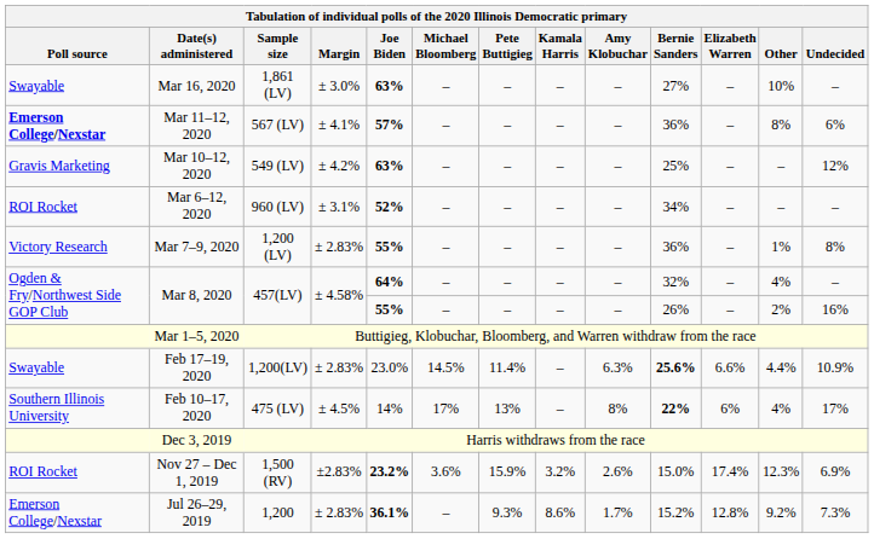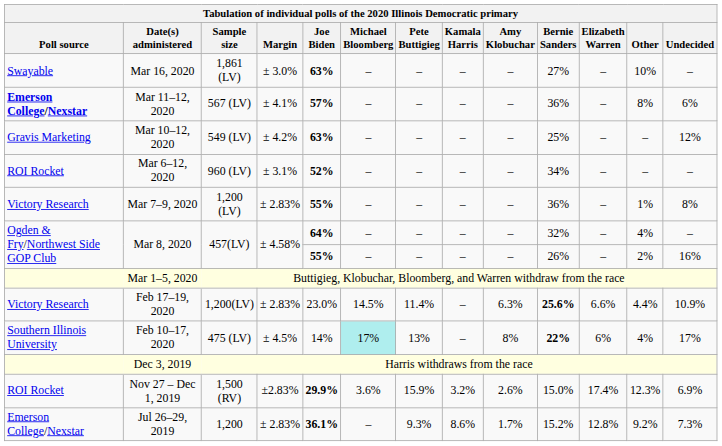 <table class="wikitable mw-collapsible mw-collapsed" style="font-size:90%;text-align:center;">
 <tr style="vertical-align:bottom; font-size:90%;">
 <th colspan="17">Tabulation of individual polls of the 2020 Illinois Democratic primary</th>
 </tr>
 <tr valign=bottom style="font-size:90%;">
 <th>Poll source</th>
 <th>Date(s)<br>administered</th>
 <th>Sample<br>size</th>
 <th>Margin<br></th>
 <th>Joe<br>Biden</th>
 <th>Michael<br>Bloomberg</th>
 <th>Pete<br>Buttigieg</th>
 <th>Kamala<br>Harris</th>
 <th>Amy<br>Klobuchar</th>
 <th>Bernie<br>Sanders</th>
 <th>Elizabeth<br>Warren</th>
 <th>Other</th>
 <th>Undecided</th>
 </tr>
 <tr>
 <td style="text-align:left;"><a href='#'>Swayable</a></td>
 <td>Mar 16, 2020</td>
 <td>1,861 (LV)</td>
 <td>± 3.0%</td>
 <td><strong>63%</strong></td>
 <td>–</td>
 <td>–</td>
 <td>–</td>
 <td>–</td>
 <td>27%</td>
 <td>–</td>
 <td>10%</td>
 <td>–</td>
 </tr>
 <tr>
 <td style="text-align:left;"><strong><a href='#'>Emerson College</a>/<a href='#'>Nexstar</a></strong></td>
 <td>Mar 11–12, 2020</td>
 <td>567 (LV)</td>
 <td>± 4.1%</td>
 <td><strong>57%</strong></td>
 <td>–</td>
 <td>–</td>
 <td>–</td>
 <td>–</td>
 <td>36%</td>
 <td>–</td>
 <td>8%</td>
 <td>6%</td>
 </tr>
 <tr>
 <td style="text-align:left;"><a href='#'>Gravis Marketing</a></td>
 <td>Mar 10–12, 2020</td>
 <td>549 (LV)</td>
 <td>± 4.2%</td>
 <td><strong>63%</strong></td>
 <td>–</td>
 <td>–</td>
 <td>–</td>
 <td>–</td>
 <td>25%</td>
 <td>–</td>
 <td>–</td>
 <td>12%</td>
 </tr>
 <tr>
 <td style="text-align:left;"><a href='#'>ROI Rocket</a></td>
 <td>Mar 6–12, 2020</td>
 <td>960 (LV)</td>
 <td>± 3.1%</td>
 <td><strong>52%</strong></td>
 <td>–</td>
 <td>–</td>
 <td>–</td>
 <td>–</td>
 <td>34%</td>
 <td>–</td>
 <td>–</td>
 <td>–</td>
 </tr>
 <tr>
 <td style="text-align:left;"><a href='#'>Victory Research</a></td>
 <td>Mar 7–9, 2020</td>
 <td>1,200 (LV)</td>
 <td>± 2.83%</td>
 <td><strong>55%</strong></td>
 <td>–</td>
 <td>–</td>
 <td>–</td>
 <td>–</td>
 <td>36%</td>
 <td>–</td>
 <td>1%</td>
 <td>8%</td>
 </tr>
 <tr>
 <td rowspan=2 style="text-align:left;"><a href='#'>Ogden & Fry</a>/<a href='#'>Northwest Side GOP Club</a></td>
 <td rowspan=2>Mar 8, 2020</td>
 <td rowspan=2>457(LV)</td>
 <td rowspan=2>± 4.58%</td>
 <td><strong>64%</strong></td>
 <td>–</td>
 <td>–</td>
 <td>–</td>
 <td>–</td>
 <td>32%</td>
 <td>–</td>
 <td>4%</td>
 <td>–</td>
 </tr>
 <tr>
 <td><strong>55%</strong></td>
 <td>–</td>
 <td>–</td>
 <td>–</td>
 <td>–</td>
 <td>26%</td>
 <td>–</td>
 <td>2%</td>
 <td>16%</td>
 </tr>
 <tr style="background:lightyellow;">
 <td style="border-right-style:hidden;"></td>
 <td style="border-right-style:hidden;">Mar 1–5, 2020</td>
 <td colspan="14">Buttigieg, Klobuchar, Bloomberg, and Warren withdraw from the race</td>
 </tr>
 <tr>
-<td style="text-align:left;"><a href='#'>Swayable</a></td>
+<td style="text-align:left;"><a href='#'>Victory Research</a></td>
 <td>Feb 17–19, 2020</td>
 <td>1,200(LV)</td>
 <td>± 2.83%</td>
 <td>23.0%</td>
 <td>14.5%</td>
 <td>11.4%</td>
 <td>–</td>
 <td>6.3%</td>
 <td><strong>25.6%</strong></td>
 <td>6.6%</td>
 <td>4.4%</td>
 <td>10.9%</td>
 </tr>
 <tr>
 <td style="text-align:left;"><a href='#'>Southern Illinois University</a></td>
 <td>Feb 10–17, 2020</td>
 <td>475 (LV)</td>
 <td>± 4.5%</td>
 <td>14%</td>
-<td>17%</td>
+<td style="background: paleturquoise;">17%</td>
 <td>13%</td>
 <td>–</td>
 <td>8%</td>
 <td><strong>22%</strong></td>
 <td>6%</td>
 <td>4%</td>
 <td>17%</td>
 </tr>
 <tr style="background:lightyellow;">
 <td style="border-right-style:hidden;"></td>
 <td style="border-right-style:hidden;">Dec 3, 2019</td>
 <td colspan="14">Harris withdraws from the race</td>
 </tr>
 <tr>
 <td style="text-align:left;"><a href='#'>ROI Rocket</a></td>
 <td>Nov 27 – Dec 1, 2019</td>
 <td>1,500 (RV)</td>
 <td>±2.83%</td>
-<td><strong>23.2%</strong></td>
+<td><strong>29.9%</strong></td>
 <td>3.6%</td>
 <td>15.9%</td>
 <td>3.2%</td>
 <td>2.6%</td>
 <td>15.0%</td>
 <td>17.4%</td>
 <td>12.3%</td>
 <td>6.9%</td>
 </tr>
 <tr>
 <td style="text-align:left;"><a href='#'>Emerson College</a>/<a href='#'>Nexstar</a></td>
 <td>Jul 26–29, 2019</td>
 <td>1,200</td>
 <td>± 2.83%</td>
 <td><strong>36.1%</strong></td>
 <td>–</td>
 <td>9.3%</td>
 <td>8.6%</td>
 <td>1.7%</td>
 <td>15.2%</td>
 <td>12.8%</td>
 <td>9.2%</td>
 <td>7.3%</td>
 </tr>
 </table>
